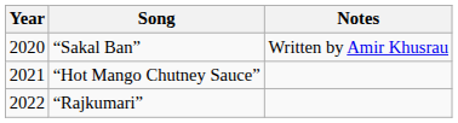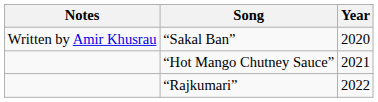 <table class="wikitable">
 <tr>
+<th>Notes</th>
+<th>Song</th>
 <th>Year</th>
-<th>Song</th>
-<th>Notes</th>
 </tr>
 <tr>
+<td>Written by <a href='#'>Amir Khusrau</a></td>
+<td>“Sakal Ban”</td>
 <td>2020</td>
-<td>“Sakal Ban”</td>
-<td>Written by <a href='#'>Amir Khusrau</a></td>
 </tr>
 <tr>
+<td></td>
+<td>“Hot Mango Chutney Sauce”</td>
 <td>2021</td>
-<td>“Hot Mango Chutney Sauce”</td>
-<td></td>
 </tr>
 <tr>
+<td></td>
+<td>“Rajkumari”</td>
 <td>2022</td>
-<td>“Rajkumari”</td>
-<td></td>
 </tr>
 </table>
